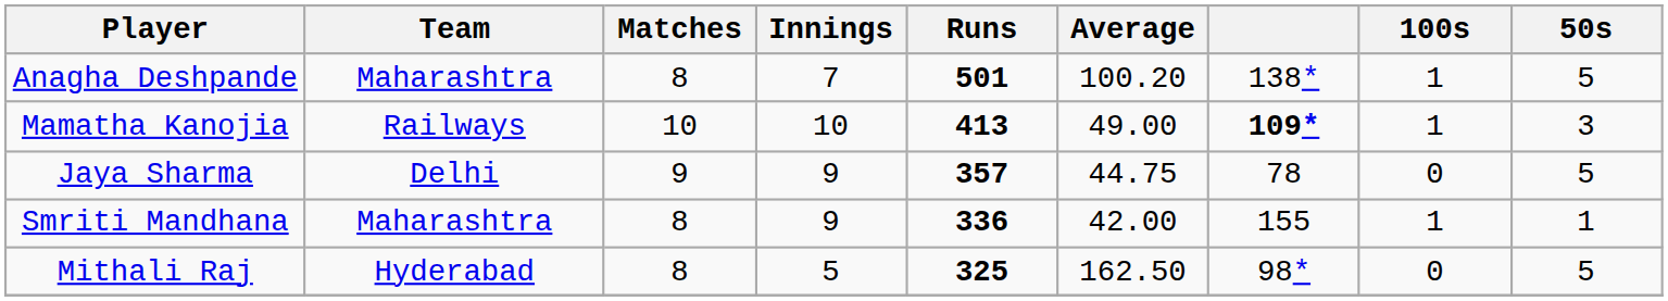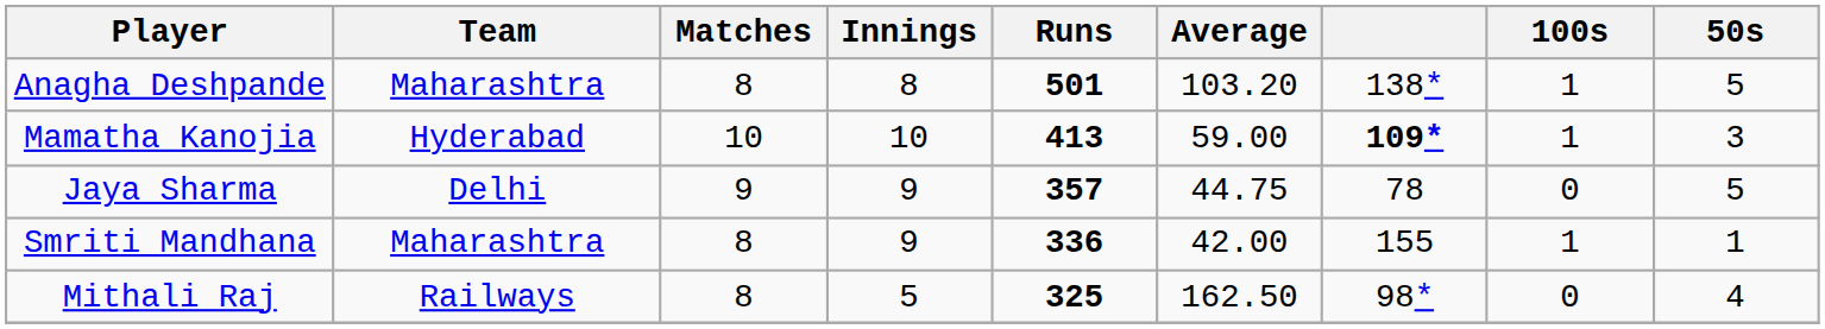 <table class="wikitable" style="text-align:center;">
 <tr>
 <th width=125>Player</th>
 <th width=125>Team</th>
 <th width=60>Matches</th>
 <th width=60>Innings</th>
 <th width=60>Runs</th>
 <th width=60>Average</th>
 <th width=60></th>
 <th width=60>100s</th>
 <th width=60>50s</th>
 </tr>
 <tr>
 <td><a href='#'>Anagha Deshpande</a></td>
 <td><a href='#'>Maharashtra</a></td>
 <td>8</td>
-<td>7</td>
+<td>8</td>
 <td><strong>501</strong></td>
-<td>100.20</td>
+<td>103.20</td>
 <td>138<a href='#'>*</a></td>
 <td>1</td>
 <td>5</td>
 </tr>
 <tr>
 <td><a href='#'>Mamatha Kanojia</a></td>
-<td><a href='#'>Railways</a></td>
+<td><a href='#'>Hyderabad</a></td>
 <td>10</td>
 <td>10</td>
 <td><strong>413</strong></td>
-<td>49.00</td>
+<td>59.00</td>
 <td><strong>109<a href='#'>*</a></strong></td>
 <td>1</td>
 <td>3</td>
 </tr>
 <tr>
 <td><a href='#'>Jaya Sharma</a></td>
 <td><a href='#'>Delhi</a></td>
 <td>9</td>
 <td>9</td>
 <td><strong>357</strong></td>
 <td>44.75</td>
 <td>78</td>
 <td>0</td>
 <td>5</td>
 </tr>
 <tr>
 <td><a href='#'>Smriti Mandhana</a></td>
 <td><a href='#'>Maharashtra</a></td>
 <td>8</td>
 <td>9</td>
 <td><strong>336</strong></td>
 <td>42.00</td>
 <td>155</td>
 <td>1</td>
 <td>1</td>
 </tr>
 <tr>
 <td><a href='#'>Mithali Raj</a></td>
-<td><a href='#'>Hyderabad</a></td>
+<td><a href='#'>Railways</a></td>
 <td>8</td>
 <td>5</td>
 <td><strong>325</strong></td>
 <td>162.50</td>
 <td>98<a href='#'>*</a></td>
 <td>0</td>
-<td>5</td>
+<td>4</td>
 </tr>
 <tr>
 </tr>
 </table>
